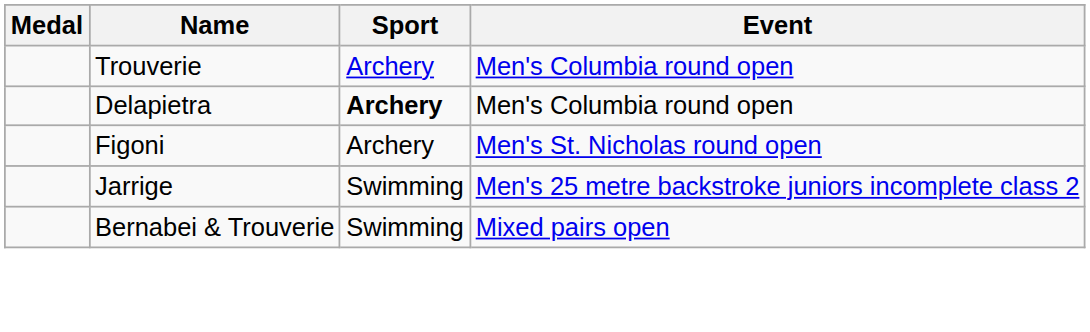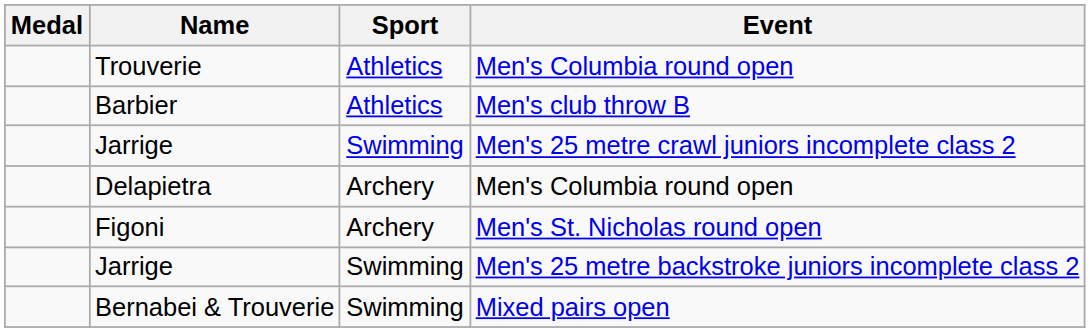 <table class="wikitable sortable" style="font-size:90%">
 <tr>
 <th>Medal</th>
 <th>Name</th>
 <th>Sport</th>
 <th>Event</th>
 </tr>
 <tr>
 <td></td>
 <td>Trouverie</td>
-<td><a href='#'>Archery</a></td>
+<td><a href='#'>Athletics</a></td>
 <td><a href='#'>Men's Columbia round open</a></td>
 </tr>
 <tr>
 <td></td>
+<td>Barbier</td>
+<td><a href='#'>Athletics</a></td>
+<td><a href='#'>Men's club throw B</a></td>
+</tr>
+<tr>
+<td></td>
+<td>Jarrige</td>
+<td><a href='#'>Swimming</a></td>
+<td><a href='#'>Men's 25 metre crawl juniors incomplete class 2</a></td>
+</tr>
+<tr>
+<td></td>
 <td>Delapietra</td>
-<td><strong>Archery</strong></td>
+<td>Archery</td>
 <td>Men's Columbia round open</td>
 </tr>
 <tr>
 <td></td>
 <td>Figoni</td>
 <td>Archery</td>
 <td><a href='#'>Men's St. Nicholas round open</a></td>
 </tr>
 <tr>
 <td></td>
 <td>Jarrige</td>
 <td>Swimming</td>
 <td><a href='#'>Men's 25 metre backstroke juniors incomplete class 2</a></td>
 </tr>
 <tr>
 <td></td>
 <td>Bernabei & Trouverie</td>
 <td>Swimming</td>
 <td><a href='#'>Mixed pairs open</a></td>
 </tr>
 </table>
